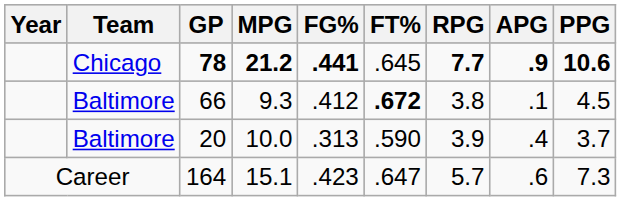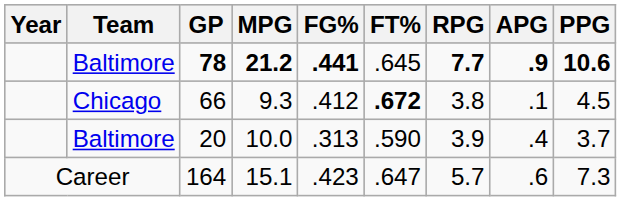 <table class="wikitable sortable" style="font-size:95%; text-align:right;">
 <tr>
 <th>Year</th>
 <th>Team</th>
 <th>GP</th>
 <th>MPG</th>
 <th>FG%</th>
 <th>FT%</th>
 <th>RPG</th>
 <th>APG</th>
 <th>PPG</th>
 </tr>
 <tr>
 <td style="text-align:left;"></td>
-<td style="text-align:left;"><a href='#'>Chicago</a></td>
+<td style="text-align:left;"><a href='#'>Baltimore</a></td>
 <td><strong>78</strong></td>
 <td><strong>21.2</strong></td>
 <td><strong>.441</strong></td>
 <td>.645</td>
 <td><strong>7.7</strong></td>
 <td><strong>.9</strong></td>
 <td><strong>10.6</strong></td>
 </tr>
 <tr>
 <td style="text-align:left;"></td>
-<td style="text-align:left;"><a href='#'>Baltimore</a></td>
+<td style="text-align:left;"><a href='#'>Chicago</a></td>
 <td>66</td>
 <td>9.3</td>
 <td>.412</td>
 <td><strong>.672</strong></td>
 <td>3.8</td>
 <td>.1</td>
 <td>4.5</td>
 </tr>
 <tr>
 <td style="text-align:left;"></td>
 <td style="text-align:left;"><a href='#'>Baltimore</a></td>
 <td>20</td>
 <td>10.0</td>
 <td>.313</td>
 <td>.590</td>
 <td>3.9</td>
 <td>.4</td>
 <td>3.7</td>
 </tr>
 <tr class="sortbottom">
 <td style="text-align:center;" colspan="2">Career</td>
 <td>164</td>
 <td>15.1</td>
 <td>.423</td>
 <td>.647</td>
 <td>5.7</td>
 <td>.6</td>
 <td>7.3</td>
 </tr>
 </table>
